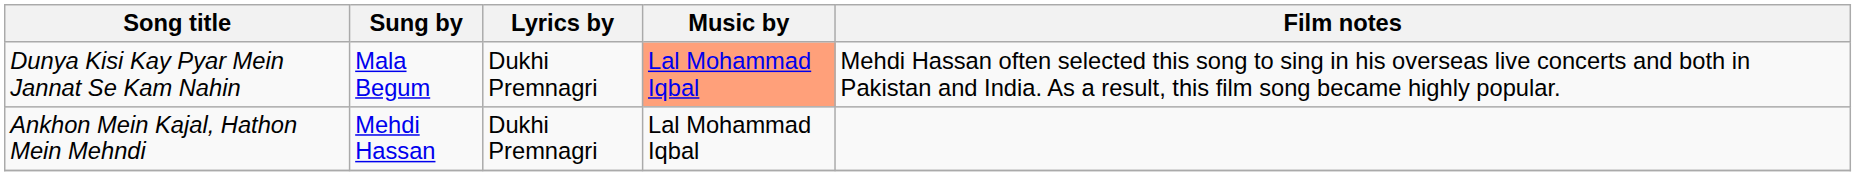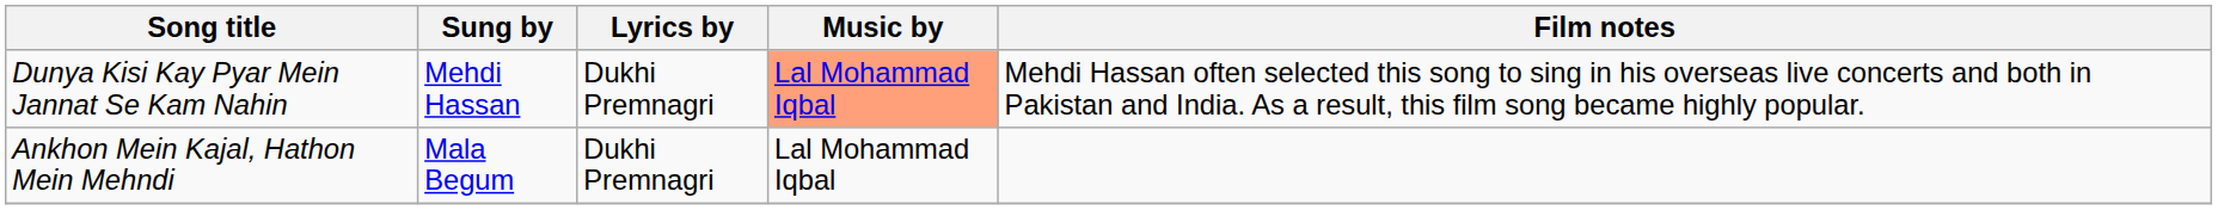 <table class= "wikitable">
 <tr>
 <th>Song title</th>
 <th>Sung by</th>
 <th>Lyrics by</th>
 <th>Music by</th>
 <th>Film notes</th>
 </tr>
 <tr>
 <td><em>Dunya Kisi Kay Pyar Mein Jannat Se Kam Nahin</em></td>
-<td><a href='#'>Mala Begum</a></td>
+<td><a href='#'>Mehdi Hassan</a></td>
 <td>Dukhi Premnagri</td>
 <td style="background: lightsalmon;"><a href='#'>Lal Mohammad Iqbal</a></td>
 <td>Mehdi Hassan often selected this song to sing in his overseas live concerts and both in Pakistan and India. As a result, this film song became highly popular.</td>
 </tr>
 <tr>
 <td><em>Ankhon Mein Kajal, Hathon Mein Mehndi</em></td>
-<td><a href='#'>Mehdi Hassan</a></td>
+<td><a href='#'>Mala Begum</a></td>
 <td>Dukhi Premnagri</td>
 <td>Lal Mohammad Iqbal</td>
 <td></td>
 </tr>
 <tr>
 </tr>
 </table>
